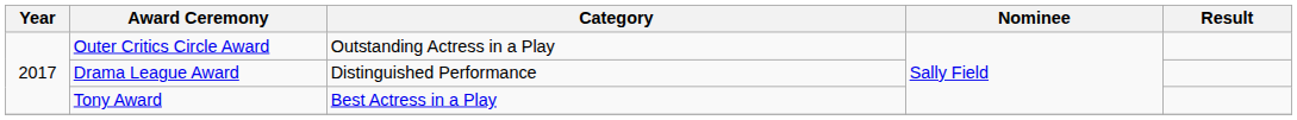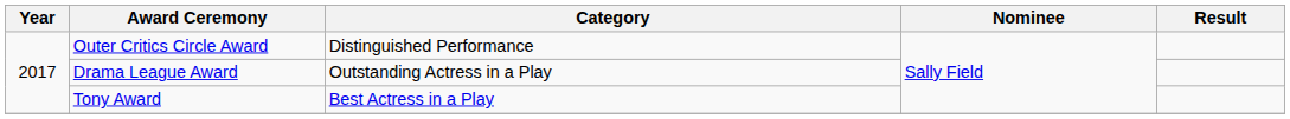 <table class="wikitable" width="95%">
 <tr>
 <th width="5%">Year</th>
 <th width="20%">Award Ceremony</th>
 <th width="45%">Category</th>
 <th width="20%">Nominee</th>
 <th width="10%">Result</th>
 </tr>
 <tr>
 <td align="center" rowspan="3">2017</td>
 <td><a href='#'>Outer Critics Circle Award</a></td>
-<td>Outstanding Actress in a Play</td>
+<td>Distinguished Performance</td>
 <td rowspan="3"><a href='#'>Sally Field</a></td>
 <td></td>
 </tr>
 <tr>
 <td><a href='#'>Drama League Award</a></td>
-<td>Distinguished Performance</td>
+<td>Outstanding Actress in a Play</td>
 <td></td>
 </tr>
 <tr>
 <td><a href='#'>Tony Award</a></td>
 <td><a href='#'>Best Actress in a Play</a></td>
 <td></td>
 </tr>
 <tr>
 </tr>
 </table>
